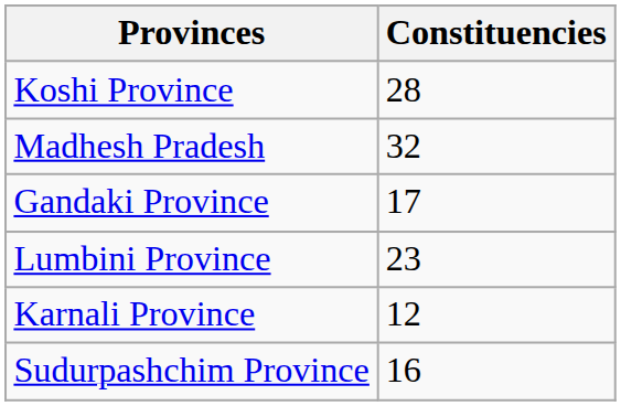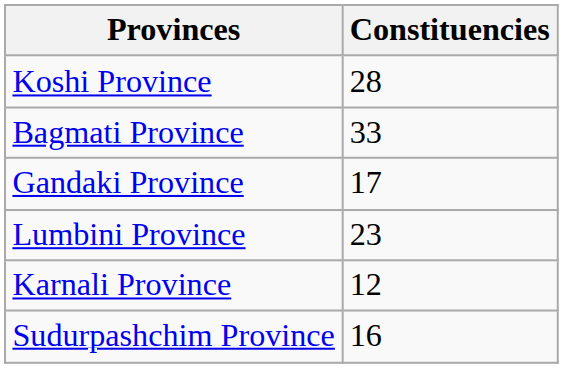 <table class = "wikitable">
 <tr>
 <th>Provinces</th>
 <th>Constituencies</th>
 </tr>
 <tr>
 <td><a href='#'>Koshi Province</a></td>
 <td>28</td>
 </tr>
 <tr>
-<td><a href='#'>Madhesh Pradesh</a></td>
-<td>32</td>
+<td><a href='#'>Bagmati Province</a></td>
+<td>33</td>
 </tr>
 <tr>
 <td><a href='#'>Gandaki Province</a></td>
 <td>17</td>
 </tr>
 <tr>
 <td><a href='#'>Lumbini Province</a></td>
 <td>23</td>
 </tr>
 <tr>
 <td><a href='#'>Karnali Province</a></td>
 <td>12</td>
 </tr>
 <tr>
 <td><a href='#'>Sudurpashchim Province</a></td>
 <td>16</td>
 </tr>
 </table>
